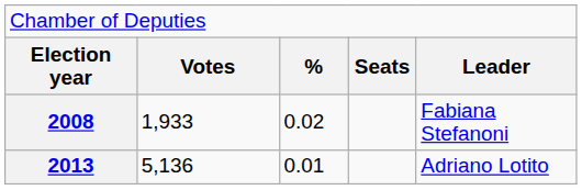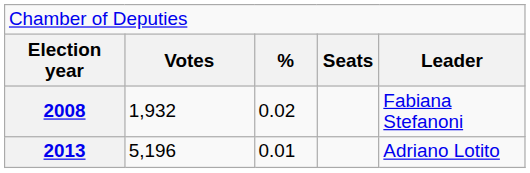 <table class="wikitable" style="width:50%; border:1px #AAAAFF solid">
 <tr>
 <td colspan="5"><a href='#'>Chamber of Deputies</a></td>
 </tr>
 <tr>
 <th width=13%>Election year</th>
 <th width=16%>Votes</th>
 <th width=6%>%</th>
 <th width=1%>Seats</th>
 <th width=18%>Leader</th>
 </tr>
 <tr>
 <th><a href='#'>2008</a></th>
-<td>1,933</td>
+<td>1,932</td>
 <td>0.02</td>
 <td></td>
 <td><a href='#'>Fabiana Stefanoni</a></td>
 </tr>
 <tr>
 <th><a href='#'>2013</a></th>
-<td>5,136</td>
+<td>5,196</td>
 <td>0.01</td>
 <td></td>
 <td><a href='#'>Adriano Lotito</a></td>
 </tr>
 </table>
